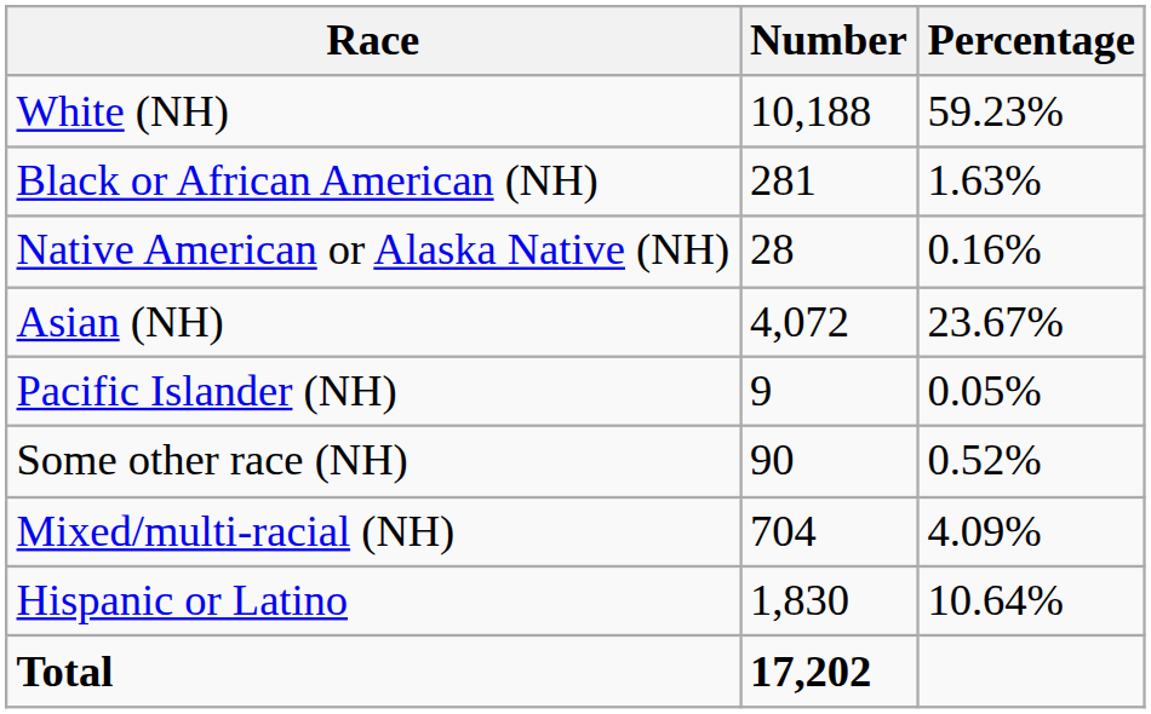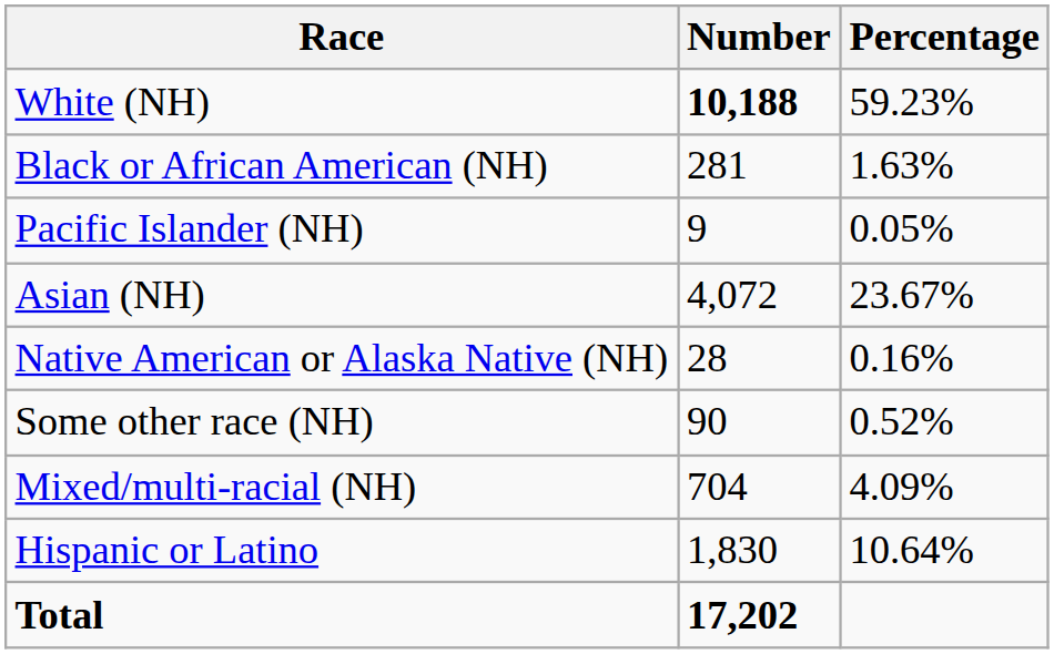 <table class="wikitable">
 <tr>
 <th>Race</th>
 <th>Number</th>
 <th>Percentage</th>
 </tr>
 <tr>
 <td><a href='#'>White</a> (NH)</td>
-<td>10,188</td>
+<td><strong>10,188</strong></td>
 <td>59.23%</td>
 </tr>
 <tr>
 <td><a href='#'>Black or African American</a> (NH)</td>
 <td>281</td>
 <td>1.63%</td>
 </tr>
 <tr>
-<td><a href='#'>Native American</a> or <a href='#'>Alaska Native</a> (NH)</td>
-<td>28</td>
-<td>0.16%</td>
+<td><a href='#'>Pacific Islander</a> (NH)</td>
+<td>9</td>
+<td>0.05%</td>
 </tr>
 <tr>
 <td><a href='#'>Asian</a> (NH)</td>
 <td>4,072</td>
 <td>23.67%</td>
 </tr>
 <tr>
-<td><a href='#'>Pacific Islander</a> (NH)</td>
-<td>9</td>
-<td>0.05%</td>
+<td><a href='#'>Native American</a> or <a href='#'>Alaska Native</a> (NH)</td>
+<td>28</td>
+<td>0.16%</td>
 </tr>
 <tr>
 <td>Some other race (NH)</td>
 <td>90</td>
 <td>0.52%</td>
 </tr>
 <tr>
 <td><a href='#'>Mixed/multi-racial</a> (NH)</td>
 <td>704</td>
 <td>4.09%</td>
 </tr>
 <tr>
 <td><a href='#'>Hispanic or Latino</a></td>
 <td>1,830</td>
 <td>10.64%</td>
 </tr>
 <tr>
 <td><strong>Total</strong></td>
 <td><strong>17,202</strong></td>
 <td></td>
 </tr>
 </table>
